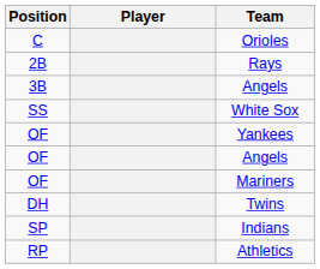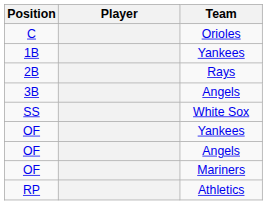 <table class="wikitable sortable plainrowheaders" style="text-align:center;">
 <tr>
 <th scope="col">Position</th>
 <th scope="col" style="width:150px;">Player</th>
 <th scope="col" style="width:100px;">Team</th>
 </tr>
 <tr>
 <td><a href='#'>C</a></td>
 <th scope="row" style="text-align:center"></th>
 <td><a href='#'>Orioles</a></td>
+</tr>
+<tr>
+<td><a href='#'>1B</a></td>
+<th scope="row" style="text-align:center"></th>
+<td><a href='#'>Yankees</a></td>
 </tr>
 <tr>
 <td><a href='#'>2B</a></td>
 <th scope="row" style="text-align:center"></th>
 <td><a href='#'>Rays</a></td>
 </tr>
 <tr>
 <td><a href='#'>3B</a></td>
 <th scope="row" style="text-align:center"></th>
 <td><a href='#'>Angels</a></td>
 </tr>
 <tr>
 <td><a href='#'>SS</a></td>
 <th scope="row" style="text-align:center"></th>
 <td><a href='#'>White Sox</a></td>
 </tr>
 <tr>
 <td><a href='#'>OF</a></td>
 <th scope="row" style="text-align:center"></th>
 <td><a href='#'>Yankees</a></td>
 </tr>
 <tr>
 <td><a href='#'>OF</a></td>
 <th scope="row" style="text-align:center"></th>
 <td><a href='#'>Angels</a></td>
 </tr>
 <tr>
 <td><a href='#'>OF</a></td>
 <th scope="row" style="text-align:center"></th>
 <td><a href='#'>Mariners</a></td>
 </tr>
 <tr>
-<td><a href='#'>DH</a></td>
-<th scope="row" style="text-align:center"></th>
-<td><a href='#'>Twins</a></td>
-</tr>
-<tr>
-<td><a href='#'>SP</a></td>
-<th scope="row" style="text-align:center"></th>
-<td><a href='#'>Indians</a></td>
-</tr>
-<tr>
 <td><a href='#'>RP</a></td>
 <th scope="row" style="text-align:center"></th>
 <td><a href='#'>Athletics</a></td>
 </tr>
 </table>
